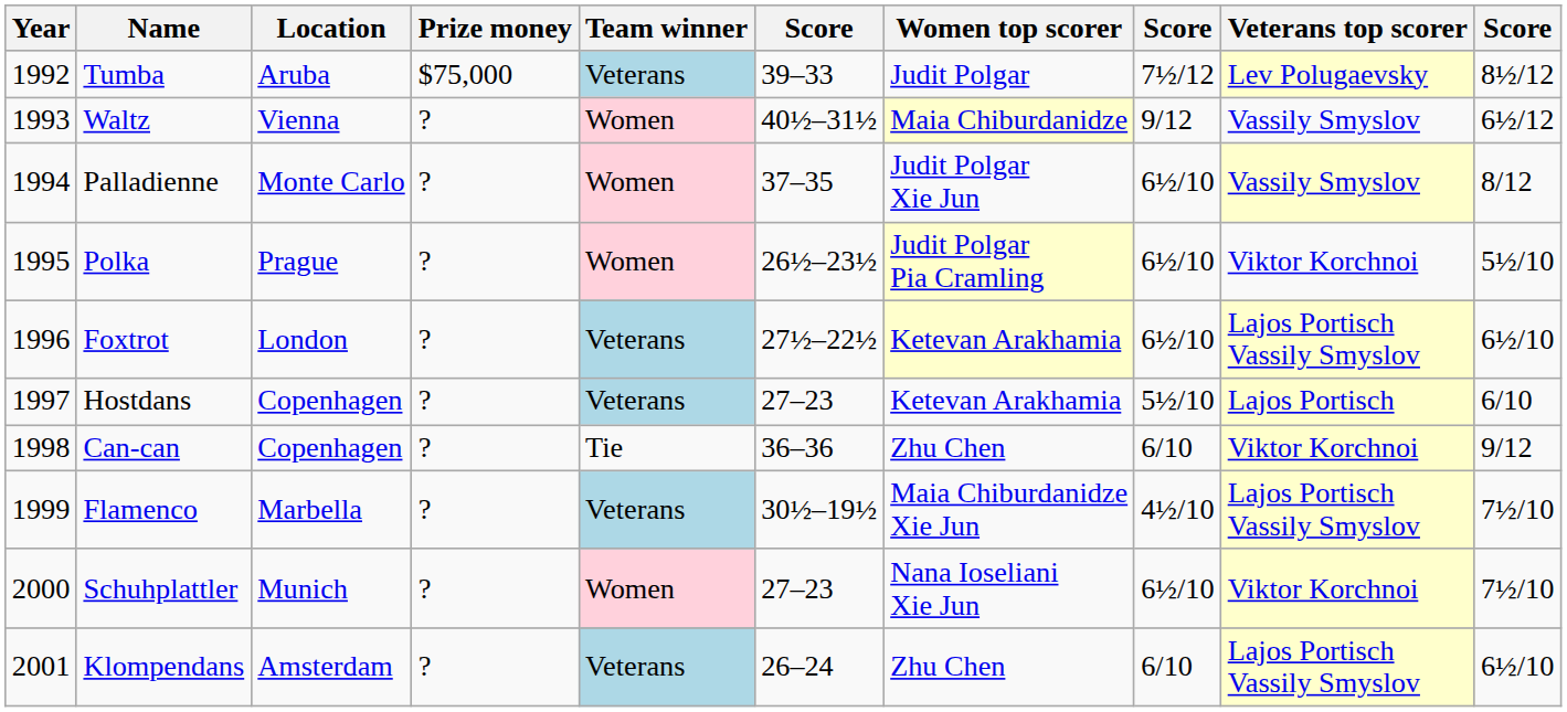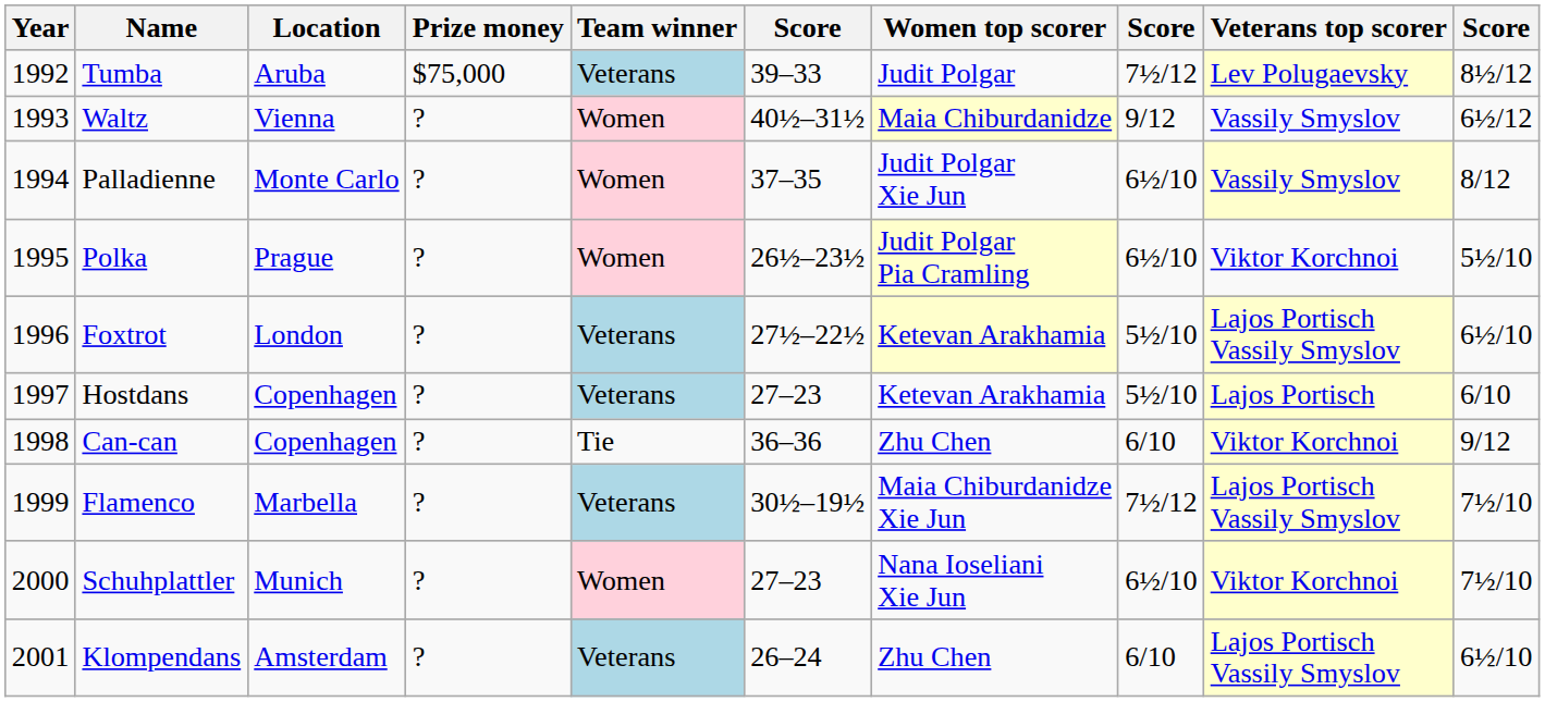 <table class="wikitable">
 <tr>
 <th>Year</th>
 <th>Name</th>
 <th>Location</th>
 <th>Prize money</th>
 <th>Team winner</th>
 <th>Score</th>
 <th>Women top scorer</th>
 <th>Score</th>
 <th>Veterans top scorer</th>
 <th>Score</th>
 </tr>
 <tr>
 <td>1992</td>
 <td><a href='#'>Tumba</a></td>
 <td><a href='#'>Aruba</a></td>
 <td>$75,000</td>
 <td style="background:lightblue;">Veterans</td>
 <td>39–33</td>
 <td><a href='#'>Judit Polgar</a></td>
 <td>7½/12</td>
 <td style="background:#ffffcc;"><a href='#'>Lev Polugaevsky</a></td>
 <td>8½/12</td>
 </tr>
 <tr>
 <td>1993</td>
 <td><a href='#'>Waltz</a></td>
 <td><a href='#'>Vienna</a></td>
 <td>?</td>
 <td style="background:#FFD1DC;">Women</td>
 <td>40½–31½</td>
 <td style="background:#ffffcc;"><a href='#'>Maia Chiburdanidze</a></td>
 <td>9/12</td>
 <td><a href='#'>Vassily Smyslov</a></td>
 <td>6½/12</td>
 </tr>
 <tr>
 <td>1994</td>
 <td>Palladienne</td>
 <td><a href='#'>Monte Carlo</a></td>
 <td>?</td>
 <td style="background:#FFD1DC;">Women</td>
 <td>37–35</td>
 <td><a href='#'>Judit Polgar</a><br><a href='#'>Xie Jun</a></td>
 <td>6½/10</td>
 <td style="background:#ffffcc;"><a href='#'>Vassily Smyslov</a></td>
 <td>8/12</td>
 </tr>
 <tr>
 <td>1995</td>
 <td><a href='#'>Polka</a></td>
 <td><a href='#'>Prague</a></td>
 <td>?</td>
 <td style="background:#FFD1DC;">Women</td>
 <td>26½–23½</td>
 <td style="background:#ffffcc;"><a href='#'>Judit Polgar</a><br><a href='#'>Pia Cramling</a></td>
 <td>6½/10</td>
 <td><a href='#'>Viktor Korchnoi</a></td>
 <td>5½/10</td>
 </tr>
 <tr>
 <td>1996</td>
 <td><a href='#'>Foxtrot</a></td>
 <td><a href='#'>London</a></td>
 <td>?</td>
 <td style="background:lightblue;">Veterans</td>
 <td>27½–22½</td>
 <td style="background:#ffffcc;"><a href='#'>Ketevan Arakhamia</a></td>
-<td>6½/10</td>
+<td>5½/10</td>
 <td style="background:#ffffcc;"><a href='#'>Lajos Portisch</a><br><a href='#'>Vassily Smyslov</a></td>
 <td>6½/10</td>
 </tr>
 <tr>
 <td>1997</td>
 <td>Hostdans</td>
 <td><a href='#'>Copenhagen</a></td>
 <td>?</td>
 <td style="background:lightblue;">Veterans</td>
 <td>27–23</td>
 <td><a href='#'>Ketevan Arakhamia</a></td>
 <td>5½/10</td>
 <td style="background:#ffffcc;"><a href='#'>Lajos Portisch</a></td>
 <td>6/10</td>
 </tr>
 <tr>
 <td>1998</td>
 <td><a href='#'>Can-can</a></td>
 <td><a href='#'>Copenhagen</a></td>
 <td>?</td>
 <td>Tie</td>
 <td>36–36</td>
 <td><a href='#'>Zhu Chen</a></td>
 <td>6/10</td>
 <td style="background:#ffffcc;"><a href='#'>Viktor Korchnoi</a></td>
 <td>9/12</td>
 </tr>
 <tr>
 <td>1999</td>
 <td><a href='#'>Flamenco</a></td>
 <td><a href='#'>Marbella</a></td>
 <td>?</td>
 <td style="background:lightblue;">Veterans</td>
 <td>30½–19½</td>
 <td><a href='#'>Maia Chiburdanidze</a><br><a href='#'>Xie Jun</a></td>
-<td>4½/10</td>
+<td>7½/12</td>
 <td style="background:#ffffcc;"><a href='#'>Lajos Portisch</a><br><a href='#'>Vassily Smyslov</a></td>
 <td>7½/10</td>
 </tr>
 <tr>
 <td>2000</td>
 <td><a href='#'>Schuhplattler</a></td>
 <td><a href='#'>Munich</a></td>
 <td>?</td>
 <td style="background:#FFD1DC;">Women</td>
 <td>27–23</td>
 <td><a href='#'>Nana Ioseliani</a><br><a href='#'>Xie Jun</a></td>
 <td>6½/10</td>
 <td style="background:#ffffcc;"><a href='#'>Viktor Korchnoi</a></td>
 <td>7½/10</td>
 </tr>
 <tr>
 <td>2001</td>
 <td><a href='#'>Klompendans</a></td>
 <td><a href='#'>Amsterdam</a></td>
 <td>?</td>
 <td style="background:lightblue;">Veterans</td>
 <td>26–24</td>
 <td><a href='#'>Zhu Chen</a></td>
 <td>6/10</td>
 <td style="background:#ffffcc;"><a href='#'>Lajos Portisch</a><br><a href='#'>Vassily Smyslov</a></td>
 <td>6½/10</td>
 </tr>
 </table>
